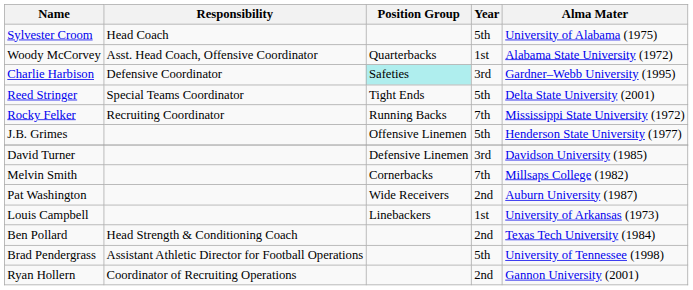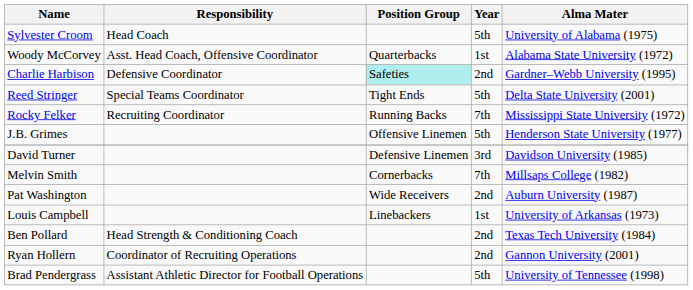 <table class="wikitable">
 <tr>
 <th>Name</th>
 <th>Responsibility</th>
 <th>Position Group</th>
 <th>Year</th>
 <th>Alma Mater</th>
 </tr>
 <tr>
 <td><a href='#'>Sylvester Croom</a></td>
 <td>Head Coach</td>
 <td></td>
 <td>5th</td>
 <td><a href='#'>University of Alabama</a> (1975)</td>
 </tr>
 <tr>
 <td>Woody McCorvey</td>
 <td>Asst. Head Coach, Offensive Coordinator</td>
 <td>Quarterbacks</td>
 <td>1st</td>
 <td><a href='#'>Alabama State University</a> (1972)</td>
 </tr>
 <tr>
 <td><a href='#'>Charlie Harbison</a></td>
 <td>Defensive Coordinator</td>
 <td style="background: paleturquoise;">Safeties</td>
-<td>3rd</td>
+<td>2nd</td>
 <td><a href='#'>Gardner–Webb University</a> (1995)</td>
 </tr>
 <tr>
 <td><a href='#'>Reed Stringer</a></td>
 <td>Special Teams Coordinator</td>
 <td>Tight Ends</td>
 <td>5th</td>
 <td><a href='#'>Delta State University</a> (2001)</td>
 </tr>
 <tr>
 <td><a href='#'>Rocky Felker</a></td>
 <td>Recruiting Coordinator</td>
 <td>Running Backs</td>
 <td>7th</td>
 <td><a href='#'>Mississippi State University</a> (1972)</td>
 </tr>
 <tr>
 <td>J.B. Grimes</td>
 <td></td>
 <td>Offensive Linemen</td>
 <td>5th</td>
 <td><a href='#'>Henderson State University</a> (1977)</td>
 </tr>
 <tr>
 </tr>
 <tr>
 <td>David Turner</td>
 <td></td>
 <td>Defensive Linemen</td>
 <td>3rd</td>
 <td><a href='#'>Davidson University</a> (1985)</td>
 </tr>
 <tr>
 <td>Melvin Smith</td>
 <td></td>
 <td>Cornerbacks</td>
 <td>7th</td>
 <td><a href='#'>Millsaps College</a> (1982)</td>
 </tr>
 <tr>
 <td>Pat Washington</td>
 <td></td>
 <td>Wide Receivers</td>
 <td>2nd</td>
 <td><a href='#'>Auburn University</a> (1987)</td>
 </tr>
 <tr>
 <td>Louis Campbell</td>
 <td></td>
 <td>Linebackers</td>
 <td>1st</td>
 <td><a href='#'>University of Arkansas</a> (1973)</td>
 </tr>
 <tr>
 <td>Ben Pollard</td>
 <td>Head Strength & Conditioning Coach</td>
 <td></td>
 <td>2nd</td>
 <td><a href='#'>Texas Tech University</a> (1984)</td>
 </tr>
 <tr>
+<td>Ryan Hollern</td>
+<td>Coordinator of Recruiting Operations</td>
+<td></td>
+<td>2nd</td>
+<td><a href='#'>Gannon University</a> (2001)</td>
+</tr>
+<tr>
 <td>Brad Pendergrass</td>
 <td>Assistant Athletic Director for Football Operations</td>
 <td></td>
 <td>5th</td>
 <td><a href='#'>University of Tennessee</a> (1998)</td>
 </tr>
-<tr>
-<td>Ryan Hollern</td>
-<td>Coordinator of Recruiting Operations</td>
-<td></td>
-<td>2nd</td>
-<td><a href='#'>Gannon University</a> (2001)</td>
-</tr>
 </table>
